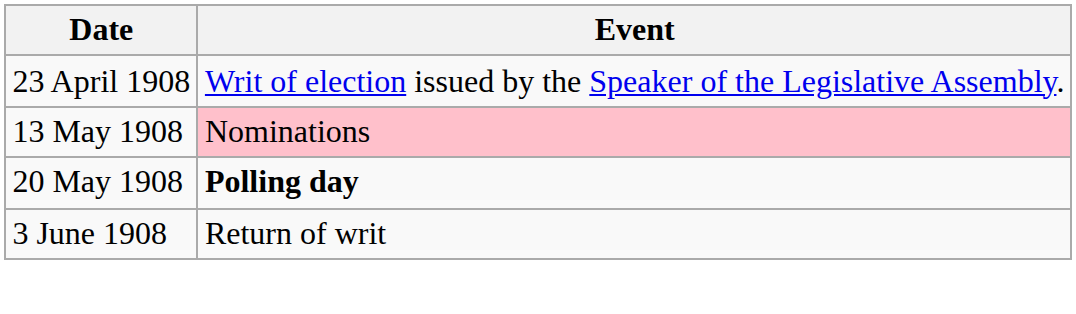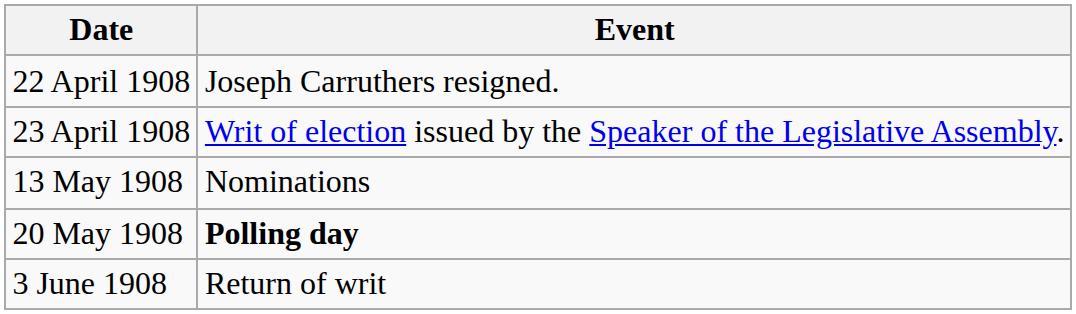 <table class="wikitable">
 <tr>
 <th>Date</th>
 <th>Event</th>
+</tr>
+<tr>
+<td>22 April 1908</td>
+<td>Joseph Carruthers resigned.</td>
 </tr>
 <tr>
 <td>23 April 1908</td>
 <td><a href='#'>Writ of election</a> issued by the <a href='#'>Speaker of the Legislative Assembly</a>.</td>
 </tr>
 <tr>
 <td>13 May 1908</td>
-<td style="background: pink;">Nominations</td>
+<td>Nominations</td>
 </tr>
 <tr>
 <td>20 May 1908</td>
 <td><strong>Polling day</strong></td>
 </tr>
 <tr>
 <td>3 June 1908</td>
 <td>Return of writ</td>
 </tr>
 </table>
